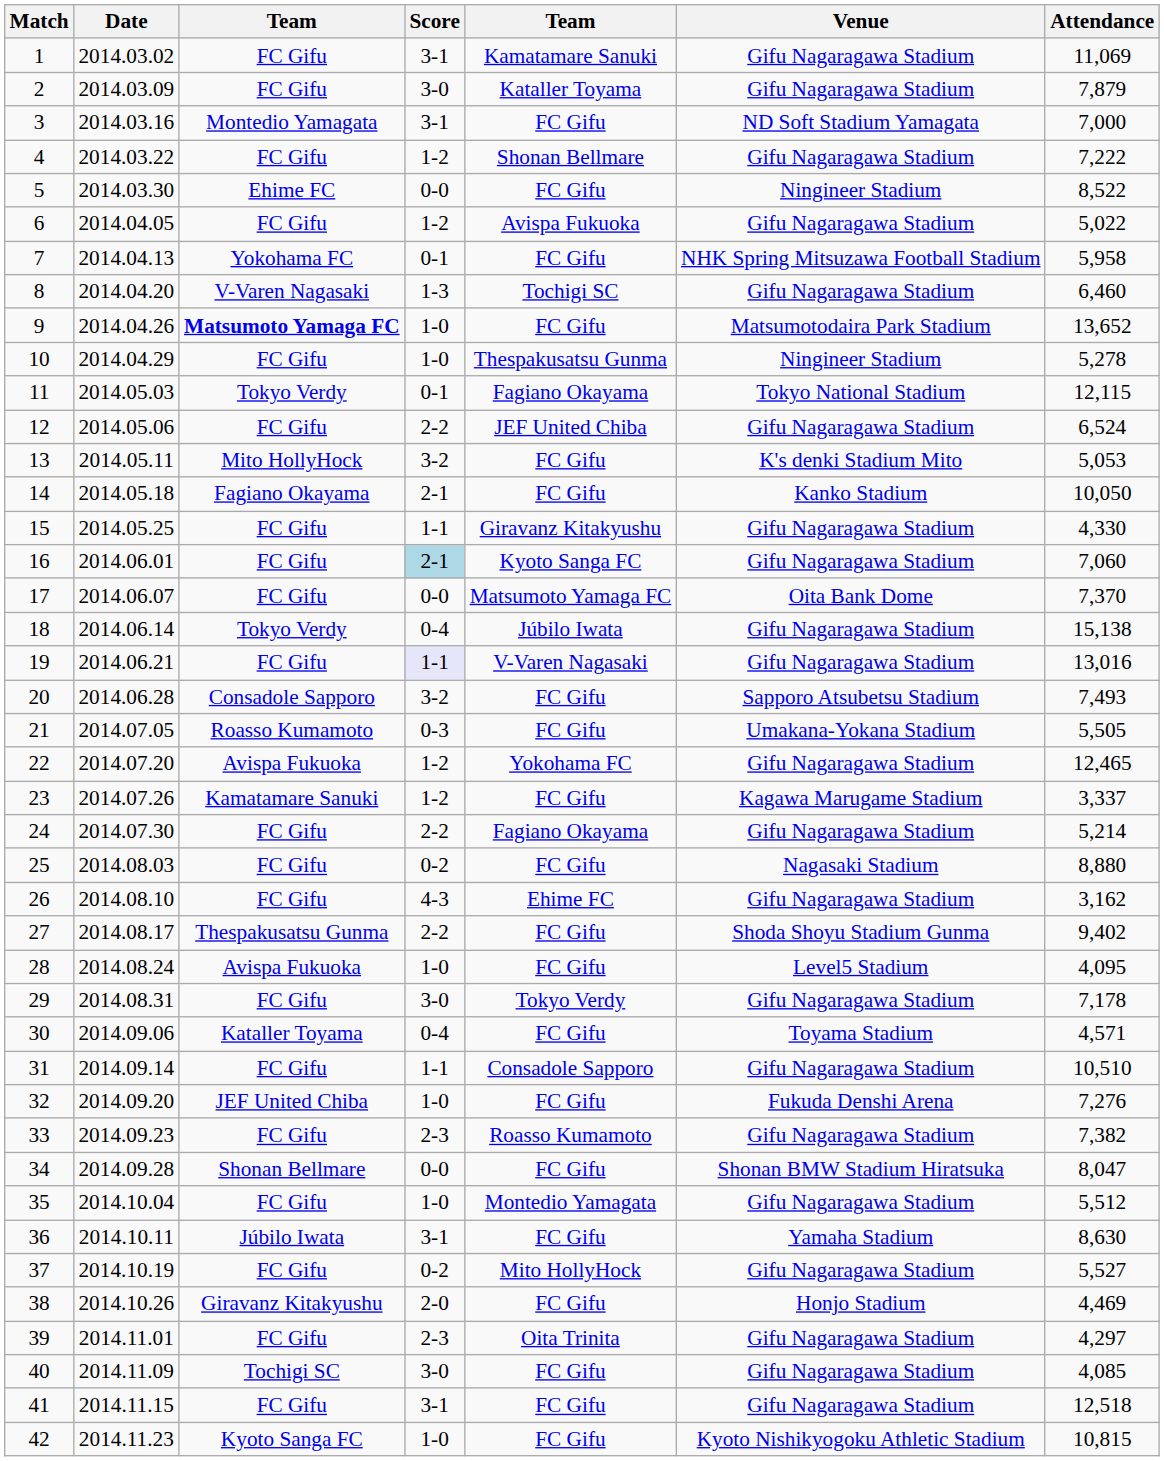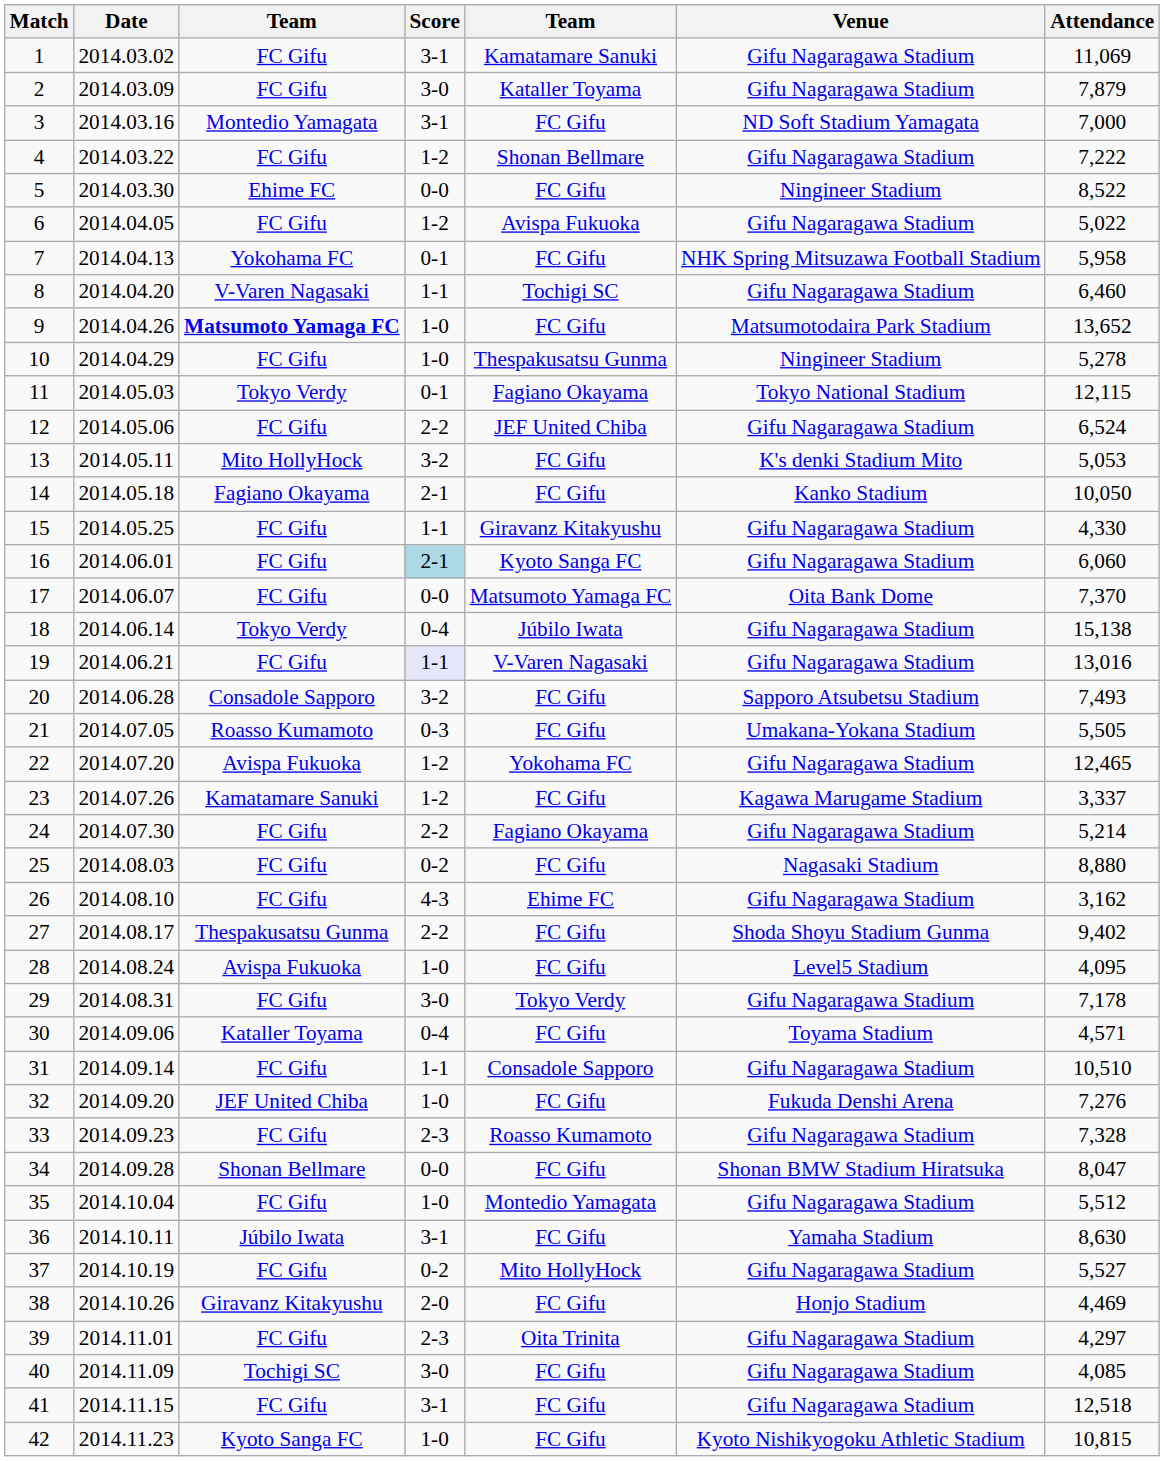 <table class="wikitable" style="text-align:center;">
 <tr>
 <th>Match</th>
 <th>Date</th>
 <th>Team</th>
 <th>Score</th>
 <th>Team</th>
 <th>Venue</th>
 <th>Attendance</th>
 </tr>
 <tr>
 <td>1</td>
 <td>2014.03.02</td>
 <td><a href='#'>FC Gifu</a></td>
 <td>3-1</td>
 <td><a href='#'>Kamatamare Sanuki</a></td>
 <td><a href='#'>Gifu Nagaragawa Stadium</a></td>
 <td>11,069</td>
 </tr>
 <tr>
 <td>2</td>
 <td>2014.03.09</td>
 <td><a href='#'>FC Gifu</a></td>
 <td>3-0</td>
 <td><a href='#'>Kataller Toyama</a></td>
 <td><a href='#'>Gifu Nagaragawa Stadium</a></td>
 <td>7,879</td>
 </tr>
 <tr>
 <td>3</td>
 <td>2014.03.16</td>
 <td><a href='#'>Montedio Yamagata</a></td>
 <td>3-1</td>
 <td><a href='#'>FC Gifu</a></td>
 <td><a href='#'>ND Soft Stadium Yamagata</a></td>
 <td>7,000</td>
 </tr>
 <tr>
 <td>4</td>
 <td>2014.03.22</td>
 <td><a href='#'>FC Gifu</a></td>
 <td>1-2</td>
 <td><a href='#'>Shonan Bellmare</a></td>
 <td><a href='#'>Gifu Nagaragawa Stadium</a></td>
 <td>7,222</td>
 </tr>
 <tr>
 <td>5</td>
 <td>2014.03.30</td>
 <td><a href='#'>Ehime FC</a></td>
 <td>0-0</td>
 <td><a href='#'>FC Gifu</a></td>
 <td><a href='#'>Ningineer Stadium</a></td>
 <td>8,522</td>
 </tr>
 <tr>
 <td>6</td>
 <td>2014.04.05</td>
 <td><a href='#'>FC Gifu</a></td>
 <td>1-2</td>
 <td><a href='#'>Avispa Fukuoka</a></td>
 <td><a href='#'>Gifu Nagaragawa Stadium</a></td>
 <td>5,022</td>
 </tr>
 <tr>
 <td>7</td>
 <td>2014.04.13</td>
 <td><a href='#'>Yokohama FC</a></td>
 <td>0-1</td>
 <td><a href='#'>FC Gifu</a></td>
 <td><a href='#'>NHK Spring Mitsuzawa Football Stadium</a></td>
 <td>5,958</td>
 </tr>
 <tr>
 <td>8</td>
 <td>2014.04.20</td>
 <td><a href='#'>V-Varen Nagasaki</a></td>
-<td>1-3</td>
+<td>1-1</td>
 <td><a href='#'>Tochigi SC</a></td>
 <td><a href='#'>Gifu Nagaragawa Stadium</a></td>
 <td>6,460</td>
 </tr>
 <tr>
 <td>9</td>
 <td>2014.04.26</td>
 <td><strong><a href='#'>Matsumoto Yamaga FC</a></strong></td>
 <td>1-0</td>
 <td><a href='#'>FC Gifu</a></td>
 <td><a href='#'>Matsumotodaira Park Stadium</a></td>
 <td>13,652</td>
 </tr>
 <tr>
 <td>10</td>
 <td>2014.04.29</td>
 <td><a href='#'>FC Gifu</a></td>
 <td>1-0</td>
 <td><a href='#'>Thespakusatsu Gunma</a></td>
 <td><a href='#'>Ningineer Stadium</a></td>
 <td>5,278</td>
 </tr>
 <tr>
 <td>11</td>
 <td>2014.05.03</td>
 <td><a href='#'>Tokyo Verdy</a></td>
 <td>0-1</td>
 <td><a href='#'>Fagiano Okayama</a></td>
 <td><a href='#'>Tokyo National Stadium</a></td>
 <td>12,115</td>
 </tr>
 <tr>
 <td>12</td>
 <td>2014.05.06</td>
 <td><a href='#'>FC Gifu</a></td>
 <td>2-2</td>
 <td><a href='#'>JEF United Chiba</a></td>
 <td><a href='#'>Gifu Nagaragawa Stadium</a></td>
 <td>6,524</td>
 </tr>
 <tr>
 <td>13</td>
 <td>2014.05.11</td>
 <td><a href='#'>Mito HollyHock</a></td>
 <td>3-2</td>
 <td><a href='#'>FC Gifu</a></td>
 <td><a href='#'>K's denki Stadium Mito</a></td>
 <td>5,053</td>
 </tr>
 <tr>
 <td>14</td>
 <td>2014.05.18</td>
 <td><a href='#'>Fagiano Okayama</a></td>
 <td>2-1</td>
 <td><a href='#'>FC Gifu</a></td>
 <td><a href='#'>Kanko Stadium</a></td>
 <td>10,050</td>
 </tr>
 <tr>
 <td>15</td>
 <td>2014.05.25</td>
 <td><a href='#'>FC Gifu</a></td>
 <td>1-1</td>
 <td><a href='#'>Giravanz Kitakyushu</a></td>
 <td><a href='#'>Gifu Nagaragawa Stadium</a></td>
 <td>4,330</td>
 </tr>
 <tr>
 <td>16</td>
 <td>2014.06.01</td>
 <td><a href='#'>FC Gifu</a></td>
 <td style="background: lightblue;">2-1</td>
 <td><a href='#'>Kyoto Sanga FC</a></td>
 <td><a href='#'>Gifu Nagaragawa Stadium</a></td>
-<td>7,060</td>
+<td>6,060</td>
 </tr>
 <tr>
 <td>17</td>
 <td>2014.06.07</td>
 <td><a href='#'>FC Gifu</a></td>
 <td>0-0</td>
 <td><a href='#'>Matsumoto Yamaga FC</a></td>
 <td><a href='#'>Oita Bank Dome</a></td>
 <td>7,370</td>
 </tr>
 <tr>
 <td>18</td>
 <td>2014.06.14</td>
 <td><a href='#'>Tokyo Verdy</a></td>
 <td>0-4</td>
 <td><a href='#'>Júbilo Iwata</a></td>
 <td><a href='#'>Gifu Nagaragawa Stadium</a></td>
 <td>15,138</td>
 </tr>
 <tr>
 <td>19</td>
 <td>2014.06.21</td>
 <td><a href='#'>FC Gifu</a></td>
 <td style="background: lavender;">1-1</td>
 <td><a href='#'>V-Varen Nagasaki</a></td>
 <td><a href='#'>Gifu Nagaragawa Stadium</a></td>
 <td>13,016</td>
 </tr>
 <tr>
 <td>20</td>
 <td>2014.06.28</td>
 <td><a href='#'>Consadole Sapporo</a></td>
 <td>3-2</td>
 <td><a href='#'>FC Gifu</a></td>
 <td><a href='#'>Sapporo Atsubetsu Stadium</a></td>
 <td>7,493</td>
 </tr>
 <tr>
 <td>21</td>
 <td>2014.07.05</td>
 <td><a href='#'>Roasso Kumamoto</a></td>
 <td>0-3</td>
 <td><a href='#'>FC Gifu</a></td>
 <td><a href='#'>Umakana-Yokana Stadium</a></td>
 <td>5,505</td>
 </tr>
 <tr>
 <td>22</td>
 <td>2014.07.20</td>
 <td><a href='#'>Avispa Fukuoka</a></td>
 <td>1-2</td>
 <td><a href='#'>Yokohama FC</a></td>
 <td><a href='#'>Gifu Nagaragawa Stadium</a></td>
 <td>12,465</td>
 </tr>
 <tr>
 <td>23</td>
 <td>2014.07.26</td>
 <td><a href='#'>Kamatamare Sanuki</a></td>
 <td>1-2</td>
 <td><a href='#'>FC Gifu</a></td>
 <td><a href='#'>Kagawa Marugame Stadium</a></td>
 <td>3,337</td>
 </tr>
 <tr>
 <td>24</td>
 <td>2014.07.30</td>
 <td><a href='#'>FC Gifu</a></td>
 <td>2-2</td>
 <td><a href='#'>Fagiano Okayama</a></td>
 <td><a href='#'>Gifu Nagaragawa Stadium</a></td>
 <td>5,214</td>
 </tr>
 <tr>
 <td>25</td>
 <td>2014.08.03</td>
 <td><a href='#'>FC Gifu</a></td>
 <td>0-2</td>
 <td><a href='#'>FC Gifu</a></td>
 <td><a href='#'>Nagasaki Stadium</a></td>
 <td>8,880</td>
 </tr>
 <tr>
 <td>26</td>
 <td>2014.08.10</td>
 <td><a href='#'>FC Gifu</a></td>
 <td>4-3</td>
 <td><a href='#'>Ehime FC</a></td>
 <td><a href='#'>Gifu Nagaragawa Stadium</a></td>
 <td>3,162</td>
 </tr>
 <tr>
 <td>27</td>
 <td>2014.08.17</td>
 <td><a href='#'>Thespakusatsu Gunma</a></td>
 <td>2-2</td>
 <td><a href='#'>FC Gifu</a></td>
 <td><a href='#'>Shoda Shoyu Stadium Gunma</a></td>
 <td>9,402</td>
 </tr>
 <tr>
 <td>28</td>
 <td>2014.08.24</td>
 <td><a href='#'>Avispa Fukuoka</a></td>
 <td>1-0</td>
 <td><a href='#'>FC Gifu</a></td>
 <td><a href='#'>Level5 Stadium</a></td>
 <td>4,095</td>
 </tr>
 <tr>
 <td>29</td>
 <td>2014.08.31</td>
 <td><a href='#'>FC Gifu</a></td>
 <td>3-0</td>
 <td><a href='#'>Tokyo Verdy</a></td>
 <td><a href='#'>Gifu Nagaragawa Stadium</a></td>
 <td>7,178</td>
 </tr>
 <tr>
 <td>30</td>
 <td>2014.09.06</td>
 <td><a href='#'>Kataller Toyama</a></td>
 <td>0-4</td>
 <td><a href='#'>FC Gifu</a></td>
 <td><a href='#'>Toyama Stadium</a></td>
 <td>4,571</td>
 </tr>
 <tr>
 <td>31</td>
 <td>2014.09.14</td>
 <td><a href='#'>FC Gifu</a></td>
 <td>1-1</td>
 <td><a href='#'>Consadole Sapporo</a></td>
 <td><a href='#'>Gifu Nagaragawa Stadium</a></td>
 <td>10,510</td>
 </tr>
 <tr>
 <td>32</td>
 <td>2014.09.20</td>
 <td><a href='#'>JEF United Chiba</a></td>
 <td>1-0</td>
 <td><a href='#'>FC Gifu</a></td>
 <td><a href='#'>Fukuda Denshi Arena</a></td>
 <td>7,276</td>
 </tr>
 <tr>
 <td>33</td>
 <td>2014.09.23</td>
 <td><a href='#'>FC Gifu</a></td>
 <td>2-3</td>
 <td><a href='#'>Roasso Kumamoto</a></td>
 <td><a href='#'>Gifu Nagaragawa Stadium</a></td>
-<td>7,382</td>
+<td>7,328</td>
 </tr>
 <tr>
 <td>34</td>
 <td>2014.09.28</td>
 <td><a href='#'>Shonan Bellmare</a></td>
 <td>0-0</td>
 <td><a href='#'>FC Gifu</a></td>
 <td><a href='#'>Shonan BMW Stadium Hiratsuka</a></td>
 <td>8,047</td>
 </tr>
 <tr>
 <td>35</td>
 <td>2014.10.04</td>
 <td><a href='#'>FC Gifu</a></td>
 <td>1-0</td>
 <td><a href='#'>Montedio Yamagata</a></td>
 <td><a href='#'>Gifu Nagaragawa Stadium</a></td>
 <td>5,512</td>
 </tr>
 <tr>
 <td>36</td>
 <td>2014.10.11</td>
 <td><a href='#'>Júbilo Iwata</a></td>
 <td>3-1</td>
 <td><a href='#'>FC Gifu</a></td>
 <td><a href='#'>Yamaha Stadium</a></td>
 <td>8,630</td>
 </tr>
 <tr>
 <td>37</td>
 <td>2014.10.19</td>
 <td><a href='#'>FC Gifu</a></td>
 <td>0-2</td>
 <td><a href='#'>Mito HollyHock</a></td>
 <td><a href='#'>Gifu Nagaragawa Stadium</a></td>
 <td>5,527</td>
 </tr>
 <tr>
 <td>38</td>
 <td>2014.10.26</td>
 <td><a href='#'>Giravanz Kitakyushu</a></td>
 <td>2-0</td>
 <td><a href='#'>FC Gifu</a></td>
 <td><a href='#'>Honjo Stadium</a></td>
 <td>4,469</td>
 </tr>
 <tr>
 <td>39</td>
 <td>2014.11.01</td>
 <td><a href='#'>FC Gifu</a></td>
 <td>2-3</td>
 <td><a href='#'>Oita Trinita</a></td>
 <td><a href='#'>Gifu Nagaragawa Stadium</a></td>
 <td>4,297</td>
 </tr>
 <tr>
 <td>40</td>
 <td>2014.11.09</td>
 <td><a href='#'>Tochigi SC</a></td>
 <td>3-0</td>
 <td><a href='#'>FC Gifu</a></td>
 <td><a href='#'>Gifu Nagaragawa Stadium</a></td>
 <td>4,085</td>
 </tr>
 <tr>
 <td>41</td>
 <td>2014.11.15</td>
 <td><a href='#'>FC Gifu</a></td>
 <td>3-1</td>
 <td><a href='#'>FC Gifu</a></td>
 <td><a href='#'>Gifu Nagaragawa Stadium</a></td>
 <td>12,518</td>
 </tr>
 <tr>
 <td>42</td>
 <td>2014.11.23</td>
 <td><a href='#'>Kyoto Sanga FC</a></td>
 <td>1-0</td>
 <td><a href='#'>FC Gifu</a></td>
 <td><a href='#'>Kyoto Nishikyogoku Athletic Stadium</a></td>
 <td>10,815</td>
 </tr>
 </table>
